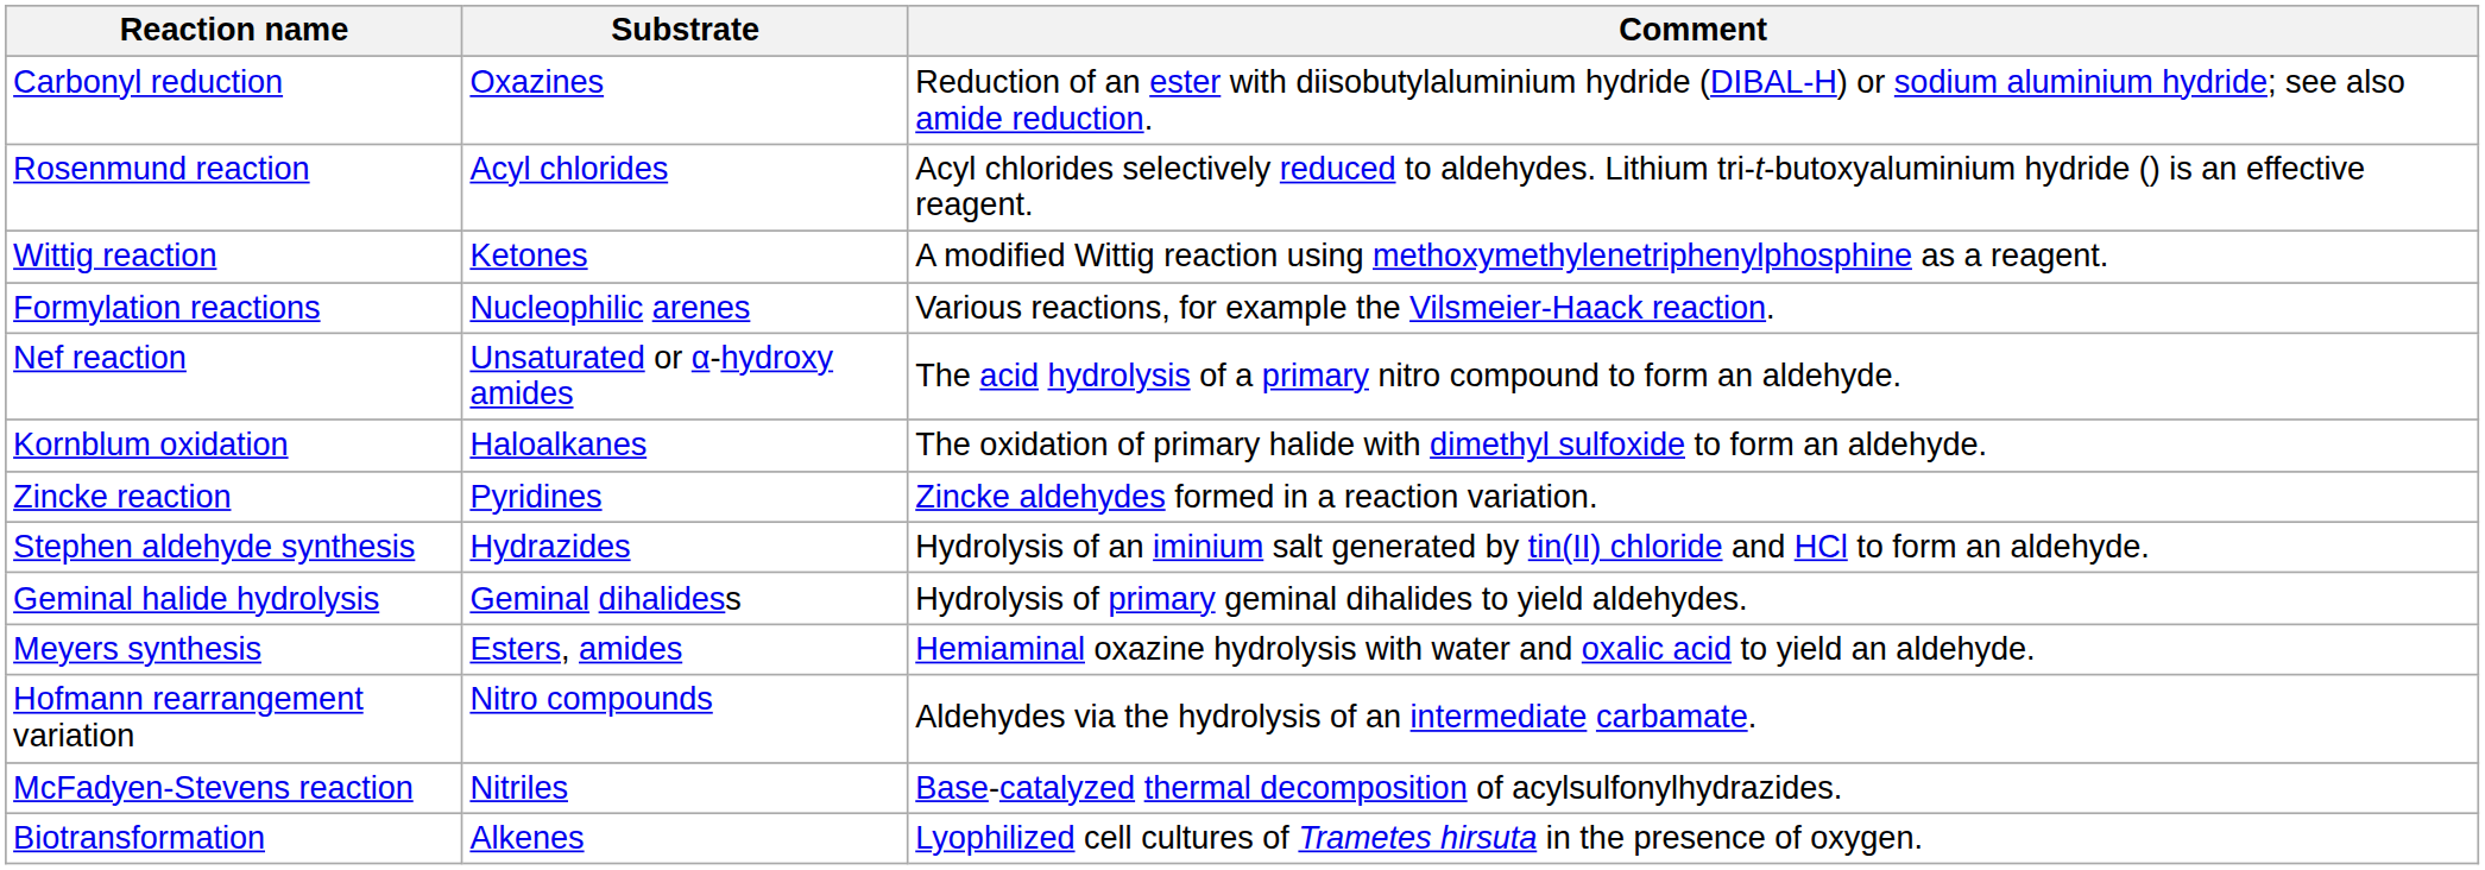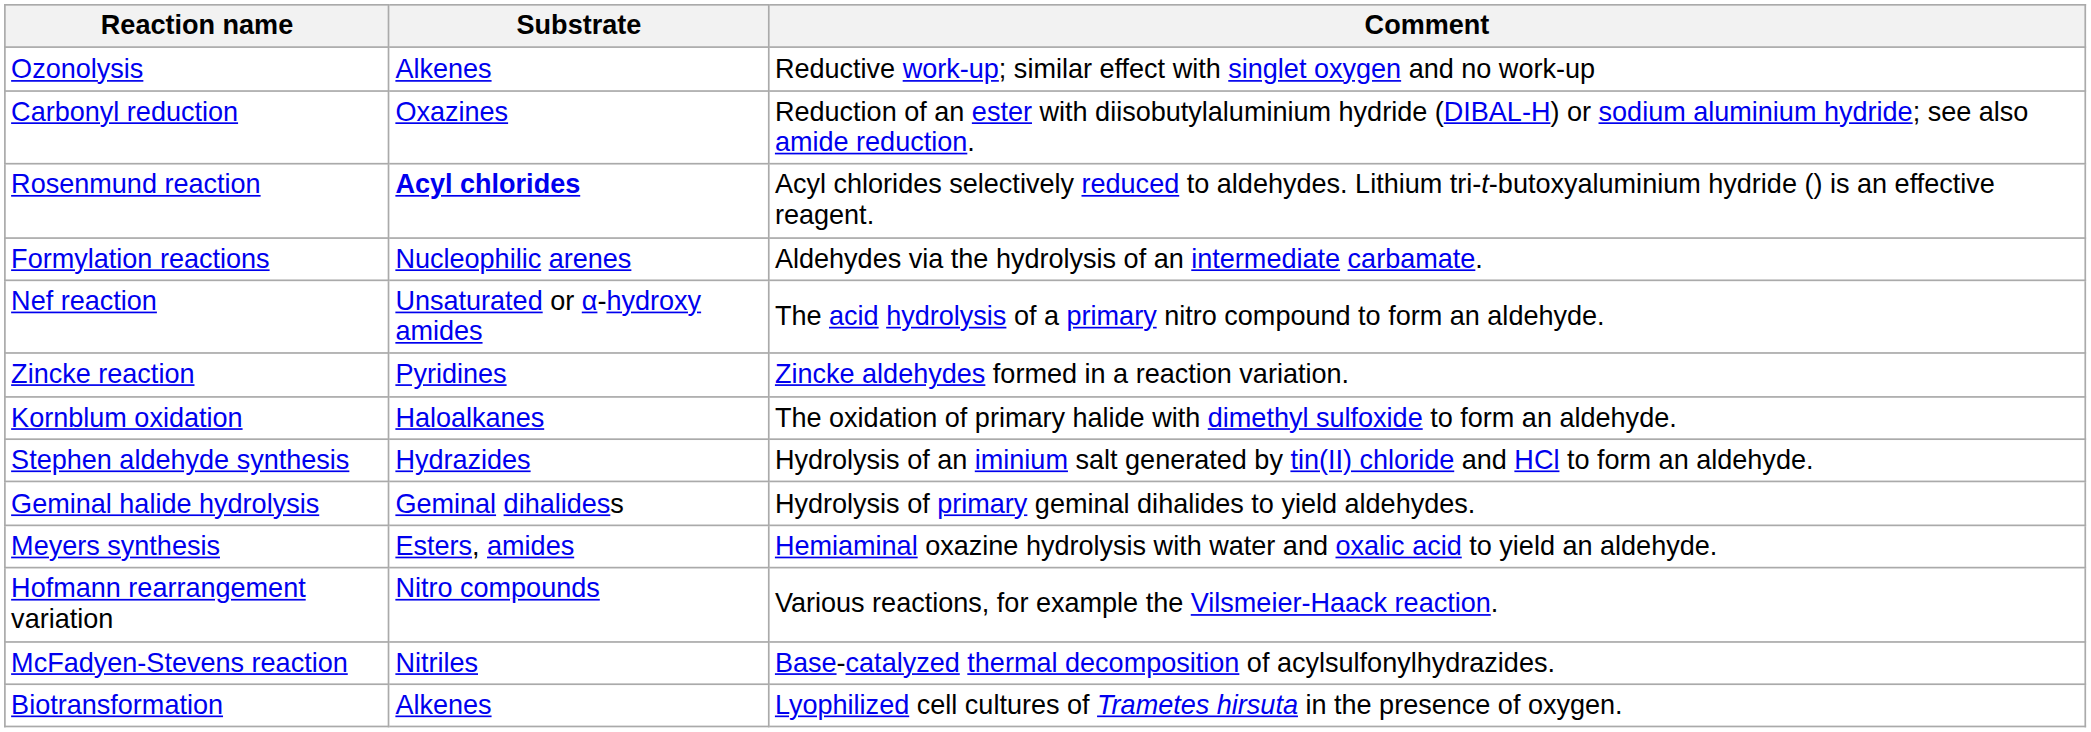 <table class="wikitable sortable" style="background-color:white;float: center; border-collapse: collapse; margin: 0em 1em;" border="1" cellpadding="2" cellspacing="0">
 <tr>
 <th width=220px>Reaction name</th>
 <th>Substrate</th>
 <th class="unsortable">Comment</th>
+</tr>
+<tr>
+<td valign=top><a href='#'>Ozonolysis</a></td>
+<td valign=top><a href='#'>Alkenes</a></td>
+<td>Reductive <a href='#'>work-up</a>; similar effect with <a href='#'>singlet oxygen</a> and no work-up</td>
 </tr>
 <tr>
 <td valign=top><a href='#'>Carbonyl reduction</a></td>
 <td valign=top><a href='#'>Oxazines</a></td>
 <td>Reduction of an <a href='#'>ester</a> with diisobutylaluminium hydride (<a href='#'>DIBAL-H</a>) or <a href='#'>sodium aluminium hydride</a>; see also <a href='#'>amide reduction</a>.</td>
 </tr>
 <tr>
 <td valign=top><a href='#'>Rosenmund reaction</a></td>
-<td valign=top><a href='#'>Acyl chlorides</a></td>
+<td valign=top><strong><a href='#'>Acyl chlorides</a></strong></td>
 <td>Acyl chlorides selectively <a href='#'>reduced</a> to aldehydes. Lithium tri-<em>t</em>-butoxyaluminium hydride () is an effective reagent.</td>
-</tr>
-<tr>
-<td valign=top><a href='#'>Wittig reaction</a></td>
-<td valign=top><a href='#'>Ketones</a></td>
-<td>A modified Wittig reaction using <a href='#'>methoxymethylenetriphenylphosphine</a> as a reagent.</td>
 </tr>
 <tr>
 <td valign=top><a href='#'>Formylation reactions</a></td>
 <td valign=top><a href='#'>Nucleophilic</a> <a href='#'>arenes</a></td>
-<td>Various reactions, for example the <a href='#'>Vilsmeier-Haack reaction</a>.</td>
+<td>Aldehydes via the hydrolysis of an <a href='#'>intermediate</a> <a href='#'>carbamate</a>.</td>
 </tr>
 <tr>
 <td valign=top><a href='#'>Nef reaction</a></td>
 <td valign=top><a href='#'>Unsaturated</a> or <a href='#'>α</a>-<a href='#'>hydroxy</a> <a href='#'>amides</a></td>
 <td>The <a href='#'>acid</a> <a href='#'>hydrolysis</a> of a <a href='#'>primary</a> nitro compound to form an aldehyde.</td>
 </tr>
 <tr>
+<td valign=top><a href='#'>Zincke reaction</a></td>
+<td valign=top><a href='#'>Pyridines</a></td>
+<td><a href='#'>Zincke aldehydes</a> formed in a reaction variation.</td>
+</tr>
+<tr>
 <td valign=top><a href='#'>Kornblum oxidation</a></td>
 <td valign=top><a href='#'>Haloalkanes</a></td>
 <td>The oxidation of primary halide with <a href='#'>dimethyl sulfoxide</a> to form an aldehyde.</td>
-</tr>
-<tr>
-<td valign=top><a href='#'>Zincke reaction</a></td>
-<td valign=top><a href='#'>Pyridines</a></td>
-<td><a href='#'>Zincke aldehydes</a> formed in a reaction variation.</td>
 </tr>
 <tr>
 <td valign=top><a href='#'>Stephen aldehyde synthesis</a></td>
 <td valign=top><a href='#'>Hydrazides</a></td>
 <td>Hydrolysis of an <a href='#'>iminium</a> salt generated by <a href='#'>tin(II) chloride</a> and <a href='#'>HCl</a> to form an aldehyde.</td>
 </tr>
 <tr>
 <td valign=top><a href='#'>Geminal halide hydrolysis</a></td>
 <td valign=top><a href='#'>Geminal</a> <a href='#'>dihalides</a>s</td>
 <td>Hydrolysis of <a href='#'>primary</a> geminal dihalides to yield aldehydes.</td>
 </tr>
 <tr>
 <td valign=top><a href='#'>Meyers synthesis</a></td>
 <td><a href='#'>Esters</a>, <a href='#'>amides</a></td>
 <td><a href='#'>Hemiaminal</a> oxazine hydrolysis with water and <a href='#'>oxalic acid</a> to yield an aldehyde.</td>
 </tr>
 <tr>
 <td valign=top><a href='#'>Hofmann rearrangement</a> variation</td>
 <td valign=top><a href='#'>Nitro compounds</a></td>
-<td>Aldehydes via the hydrolysis of an <a href='#'>intermediate</a> <a href='#'>carbamate</a>.</td>
+<td>Various reactions, for example the <a href='#'>Vilsmeier-Haack reaction</a>.</td>
 </tr>
 <tr>
 <td valign=top><a href='#'>McFadyen-Stevens reaction</a></td>
 <td valign=top><a href='#'>Nitriles</a></td>
 <td><a href='#'>Base</a>-<a href='#'>catalyzed</a> <a href='#'>thermal decomposition</a> of acylsulfonylhydrazides.</td>
 </tr>
 <tr>
 <td valign=top><a href='#'>Biotransformation</a></td>
 <td valign=top><a href='#'>Alkenes</a></td>
 <td><a href='#'>Lyophilized</a> cell cultures of <em><a href='#'>Trametes hirsuta</a></em> in the presence of oxygen.</td>
 </tr>
 </table>
